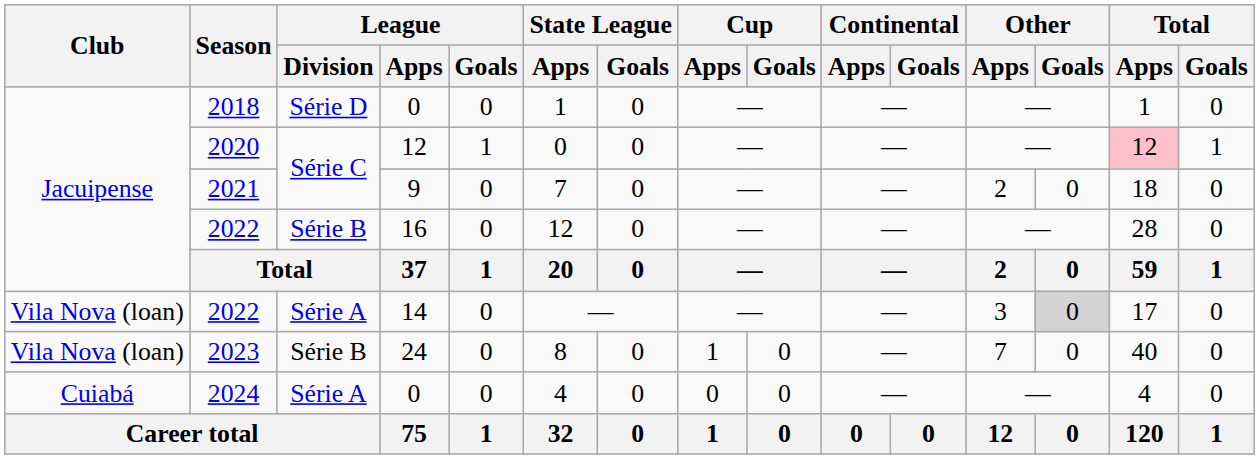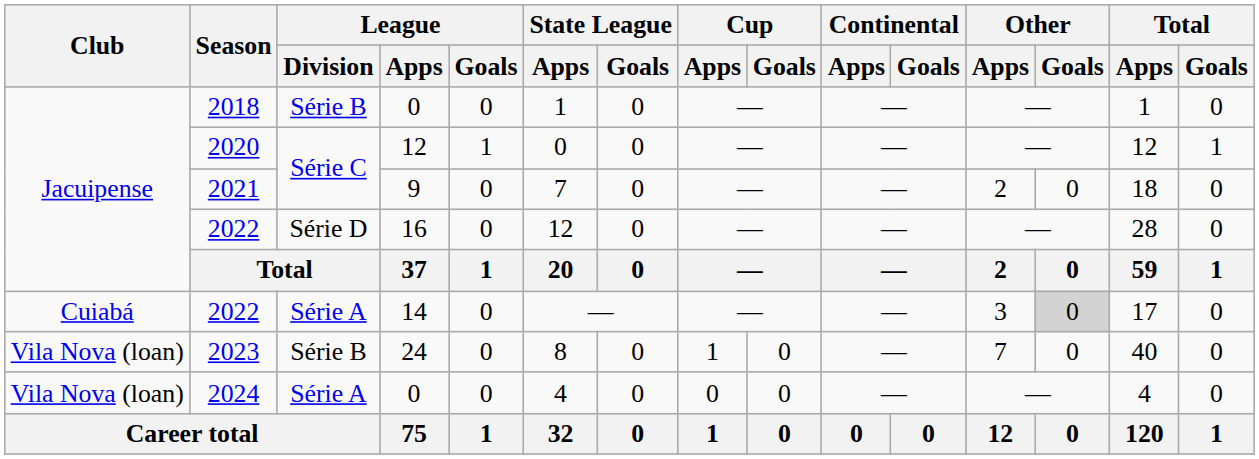 <table class="wikitable" style="text-align: center;">
 <tr>
 <th rowspan="2">Club</th>
 <th rowspan="2">Season</th>
 <th colspan="3">League</th>
 <th colspan="2">State League</th>
 <th colspan="2">Cup</th>
 <th colspan="2">Continental</th>
 <th colspan="2">Other</th>
 <th colspan="2">Total</th>
 </tr>
 <tr>
 <th>Division</th>
 <th>Apps</th>
 <th>Goals</th>
 <th>Apps</th>
 <th>Goals</th>
 <th>Apps</th>
 <th>Goals</th>
 <th>Apps</th>
 <th>Goals</th>
 <th>Apps</th>
 <th>Goals</th>
 <th>Apps</th>
 <th>Goals</th>
 </tr>
 <tr>
 <td rowspan="5" valign="center"><a href='#'>Jacuipense</a></td>
 <td><a href='#'>2018</a></td>
-<td><a href='#'>Série D</a></td>
+<td><a href='#'>Série B</a></td>
 <td>0</td>
 <td>0</td>
 <td>1</td>
 <td>0</td>
 <td colspan="2">—</td>
 <td colspan="2">—</td>
 <td colspan="2">—</td>
 <td>1</td>
 <td>0</td>
 </tr>
 <tr>
 <td><a href='#'>2020</a></td>
 <td rowspan="2"><a href='#'>Série C</a></td>
 <td>12</td>
 <td>1</td>
 <td>0</td>
 <td>0</td>
 <td colspan="2">—</td>
 <td colspan="2">—</td>
 <td colspan="2">—</td>
-<td style="background: pink;">12</td>
+<td>12</td>
 <td>1</td>
 </tr>
 <tr>
 <td><a href='#'>2021</a></td>
 <td>9</td>
 <td>0</td>
 <td>7</td>
 <td>0</td>
 <td colspan="2">—</td>
 <td colspan="2">—</td>
 <td>2</td>
 <td>0</td>
 <td>18</td>
 <td>0</td>
 </tr>
 <tr>
 <td><a href='#'>2022</a></td>
-<td><a href='#'>Série B</a></td>
+<td>Série D</td>
 <td>16</td>
 <td>0</td>
 <td>12</td>
 <td>0</td>
 <td colspan="2">—</td>
 <td colspan="2">—</td>
 <td colspan="2">—</td>
 <td>28</td>
 <td>0</td>
 </tr>
 <tr>
 <th colspan="2">Total</th>
 <th>37</th>
 <th>1</th>
 <th>20</th>
 <th>0</th>
 <th colspan="2">—</th>
 <th colspan="2">—</th>
 <th>2</th>
 <th>0</th>
 <th>59</th>
 <th>1</th>
 </tr>
 <tr>
-<td><a href='#'>Vila Nova</a> (loan)</td>
+<td><a href='#'>Cuiabá</a></td>
 <td><a href='#'>2022</a></td>
 <td><a href='#'>Série A</a></td>
 <td>14</td>
 <td>0</td>
 <td colspan="2">—</td>
 <td colspan="2">—</td>
 <td colspan="2">—</td>
 <td>3</td>
 <td style="background: lightgrey;">0</td>
 <td>17</td>
 <td>0</td>
 </tr>
 <tr>
 <td><a href='#'>Vila Nova</a> (loan)</td>
 <td><a href='#'>2023</a></td>
 <td>Série B</td>
 <td>24</td>
 <td>0</td>
 <td>8</td>
 <td>0</td>
 <td>1</td>
 <td>0</td>
 <td colspan="2">—</td>
 <td>7</td>
 <td>0</td>
 <td>40</td>
 <td>0</td>
 </tr>
 <tr>
-<td><a href='#'>Cuiabá</a></td>
+<td><a href='#'>Vila Nova</a> (loan)</td>
 <td><a href='#'>2024</a></td>
 <td><a href='#'>Série A</a></td>
 <td>0</td>
 <td>0</td>
 <td>4</td>
 <td>0</td>
 <td>0</td>
 <td>0</td>
 <td colspan="2">—</td>
 <td colspan="2">—</td>
 <td>4</td>
 <td>0</td>
 </tr>
 <tr>
 <th colspan="3"><strong>Career total</strong></th>
 <th>75</th>
 <th>1</th>
 <th>32</th>
 <th>0</th>
 <th>1</th>
 <th>0</th>
 <th>0</th>
 <th>0</th>
 <th>12</th>
 <th>0</th>
 <th>120</th>
 <th>1</th>
 </tr>
 </table>
